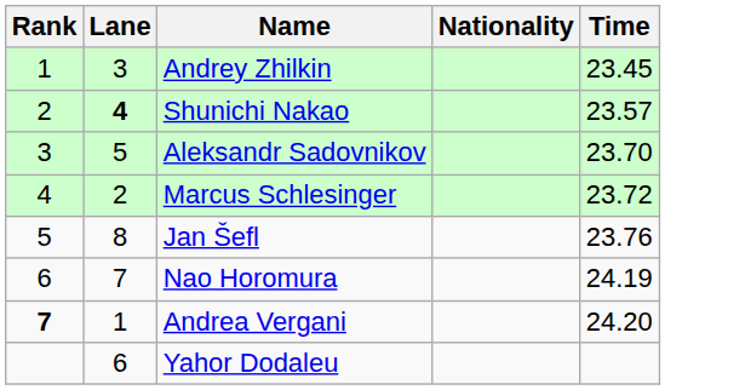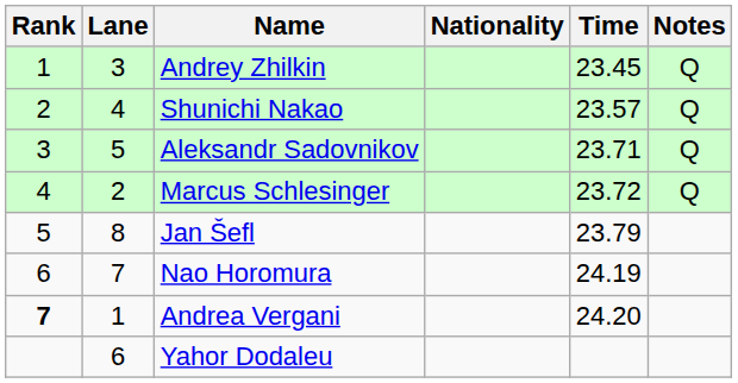 <table class="wikitable sortable" style="text-align:center">
 <tr>
 <th>Rank</th>
 <th>Lane</th>
 <th>Name</th>
 <th>Nationality</th>
 <th>Time</th>
+<th>Notes</th>
 </tr>
 <tr bgcolor=ccffcc>
 <td>1</td>
 <td>3</td>
 <td align="left"><a href='#'>Andrey Zhilkin</a></td>
 <td align="left"></td>
 <td>23.45</td>
+<td>Q</td>
 </tr>
 <tr bgcolor=ccffcc>
 <td>2</td>
-<td><strong>4</strong></td>
+<td>4</td>
 <td align="left"><a href='#'>Shunichi Nakao</a></td>
 <td align="left"></td>
 <td>23.57</td>
+<td>Q</td>
 </tr>
 <tr bgcolor=ccffcc>
 <td>3</td>
 <td>5</td>
 <td align="left"><a href='#'>Aleksandr Sadovnikov</a></td>
 <td align="left"></td>
-<td>23.70</td>
+<td>23.71</td>
+<td>Q</td>
 </tr>
 <tr bgcolor=ccffcc>
 <td>4</td>
 <td>2</td>
 <td align="left"><a href='#'>Marcus Schlesinger</a></td>
 <td align="left"></td>
 <td>23.72</td>
+<td>Q</td>
 </tr>
 <tr>
 <td>5</td>
 <td>8</td>
 <td align="left"><a href='#'>Jan Šefl</a></td>
 <td align="left"></td>
-<td>23.76</td>
+<td>23.79</td>
+<td></td>
 </tr>
 <tr>
 <td>6</td>
 <td>7</td>
 <td align="left"><a href='#'>Nao Horomura</a></td>
 <td align="left"></td>
 <td>24.19</td>
+<td></td>
 </tr>
 <tr>
 <td><strong>7</strong></td>
 <td>1</td>
 <td align="left"><a href='#'>Andrea Vergani</a></td>
 <td align="left"></td>
 <td>24.20</td>
+<td></td>
 </tr>
 <tr>
 <td></td>
 <td>6</td>
 <td align="left"><a href='#'>Yahor Dodaleu</a></td>
 <td align="left"></td>
 <td></td>
+<td></td>
 </tr>
 </table>
